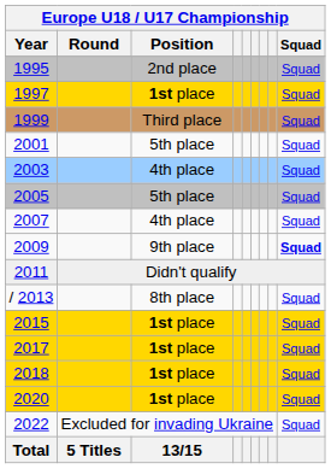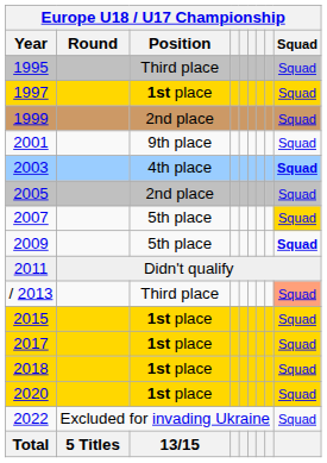 <table class="wikitable" style="text-align: center;">
 <tr>
 <th colspan=9><a href='#'>Europe U18 / U17 Championship</a></th>
 </tr>
 <tr>
 <th>Year</th>
 <th>Round</th>
 <th>Position</th>
 <th></th>
 <th></th>
 <th></th>
 <th></th>
 <th></th>
 <th><small>Squad</small></th>
 </tr>
 <tr bgcolor=silver>
 <td> <a href='#'>1995</a></td>
 <td></td>
-<td>2nd place</td>
+<td>Third place</td>
 <td></td>
 <td></td>
 <td></td>
 <td></td>
 <td></td>
 <td><small> <a href='#'>Squad</a></small></td>
 </tr>
 <tr bgcolor=gold>
 <td> <a href='#'>1997</a></td>
 <td></td>
 <td><strong>1st</strong> place</td>
 <td></td>
 <td></td>
 <td></td>
 <td></td>
 <td></td>
 <td><small> <a href='#'>Squad</a></small></td>
 </tr>
 <tr bgcolor=cc9966>
 <td> <a href='#'>1999</a></td>
 <td></td>
-<td>Third place</td>
+<td>2nd place</td>
 <td></td>
 <td></td>
 <td></td>
 <td></td>
 <td></td>
 <td><small> <a href='#'>Squad</a></small></td>
 </tr>
 <tr>
 <td> <a href='#'>2001</a></td>
 <td></td>
-<td>5th place</td>
+<td>9th place</td>
 <td></td>
 <td></td>
 <td></td>
 <td></td>
 <td></td>
 <td><small> <a href='#'>Squad</a></small></td>
 </tr>
 <tr bgcolor=9acdff>
 <td> <a href='#'>2003</a></td>
 <td></td>
 <td>4th place</td>
 <td></td>
 <td></td>
 <td></td>
 <td></td>
 <td></td>
-<td><small> <a href='#'>Squad</a></small></td>
+<td><strong><small> <a href='#'>Squad</a></small></strong></td>
 </tr>
 <tr bgcolor=silver>
 <td> <a href='#'>2005</a></td>
 <td></td>
-<td>5th place</td>
+<td>2nd place</td>
 <td></td>
 <td></td>
 <td></td>
 <td></td>
 <td></td>
 <td><small> <a href='#'>Squad</a></small></td>
 </tr>
 <tr>
 <td> <a href='#'>2007</a></td>
 <td></td>
-<td>4th place</td>
+<td>5th place</td>
 <td></td>
 <td></td>
 <td></td>
 <td></td>
 <td></td>
-<td><small> <a href='#'>Squad</a></small></td>
+<td style="background: gold;"><small> <a href='#'>Squad</a></small></td>
 </tr>
 <tr>
 <td> <a href='#'>2009</a></td>
 <td></td>
-<td>9th place</td>
+<td>5th place</td>
 <td></td>
 <td></td>
 <td></td>
 <td></td>
 <td></td>
 <td><strong><small> <a href='#'>Squad</a></small></strong></td>
 </tr>
 <tr bgcolor="efefef">
 <td> <a href='#'>2011</a></td>
 <td colspan=9>Didn't qualify</td>
 </tr>
 <tr>
 <td>/ <a href='#'>2013</a></td>
 <td></td>
-<td>8th place</td>
+<td>Third place</td>
 <td></td>
 <td></td>
 <td></td>
 <td></td>
 <td></td>
-<td><small> <a href='#'>Squad</a></small></td>
+<td style="background: lightsalmon;"><small> <a href='#'>Squad</a></small></td>
 </tr>
 <tr bgcolor=gold>
 <td> <a href='#'>2015</a></td>
 <td></td>
 <td><strong>1st</strong> place</td>
 <td></td>
 <td></td>
 <td></td>
 <td></td>
 <td></td>
 <td><small> <a href='#'>Squad</a></small></td>
 </tr>
 <tr bgcolor=gold>
 <td> <a href='#'>2017</a></td>
 <td></td>
 <td><strong>1st</strong> place</td>
 <td></td>
 <td></td>
 <td></td>
 <td></td>
 <td></td>
 <td><small> <a href='#'>Squad</a></small></td>
 </tr>
 <tr bgcolor=gold>
 <td> <a href='#'>2018</a></td>
 <td></td>
 <td><strong>1st</strong> place</td>
 <td></td>
 <td></td>
 <td></td>
 <td></td>
 <td></td>
 <td><small> <a href='#'>Squad</a></small></td>
 </tr>
 <tr bgcolor=gold>
 <td> <a href='#'>2020</a></td>
 <td></td>
 <td><strong>1st</strong> place</td>
 <td></td>
 <td></td>
 <td></td>
 <td></td>
 <td></td>
 <td><small> <a href='#'>Squad</a></small></td>
 </tr>
 <tr>
 <td> <a href='#'>2022</a></td>
 <td colspan=7>Excluded for <a href='#'>invading Ukraine</a></td>
 <td><small> <a href='#'>Squad</a></small></td>
 </tr>
 <tr>
 <th>Total</th>
 <th>5 Titles</th>
 <th>13/15</th>
 <th></th>
 <th></th>
 <th></th>
 <th></th>
 <th></th>
 <th></th>
 </tr>
 </table>
